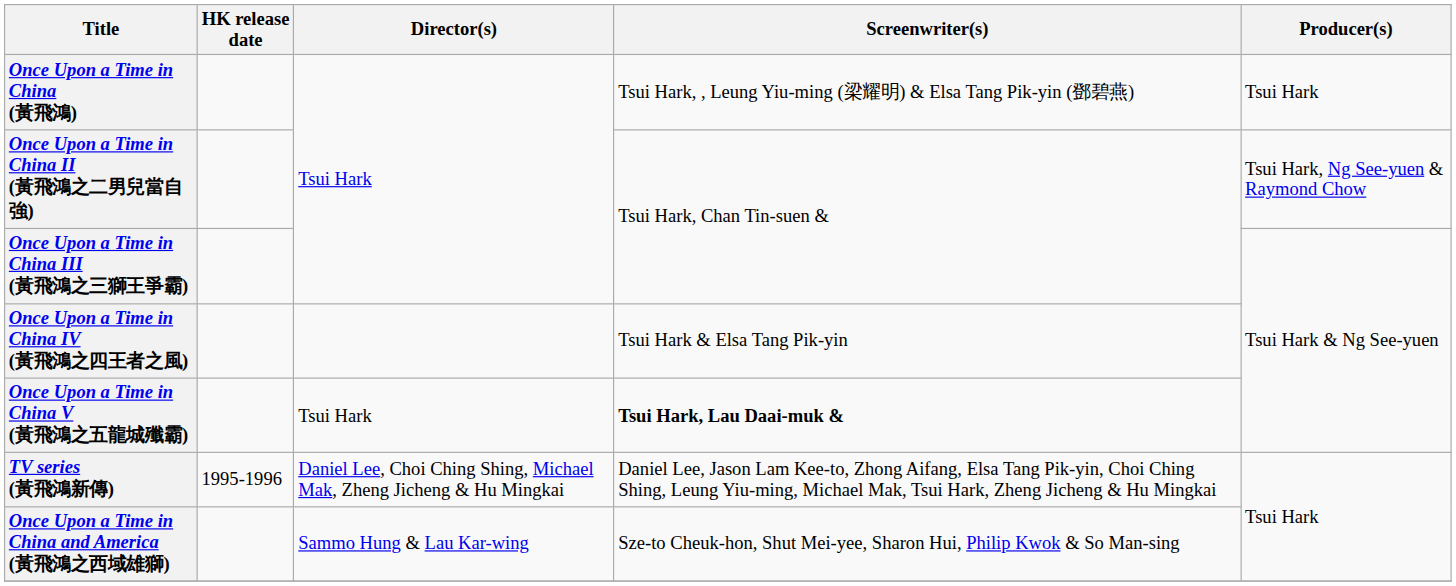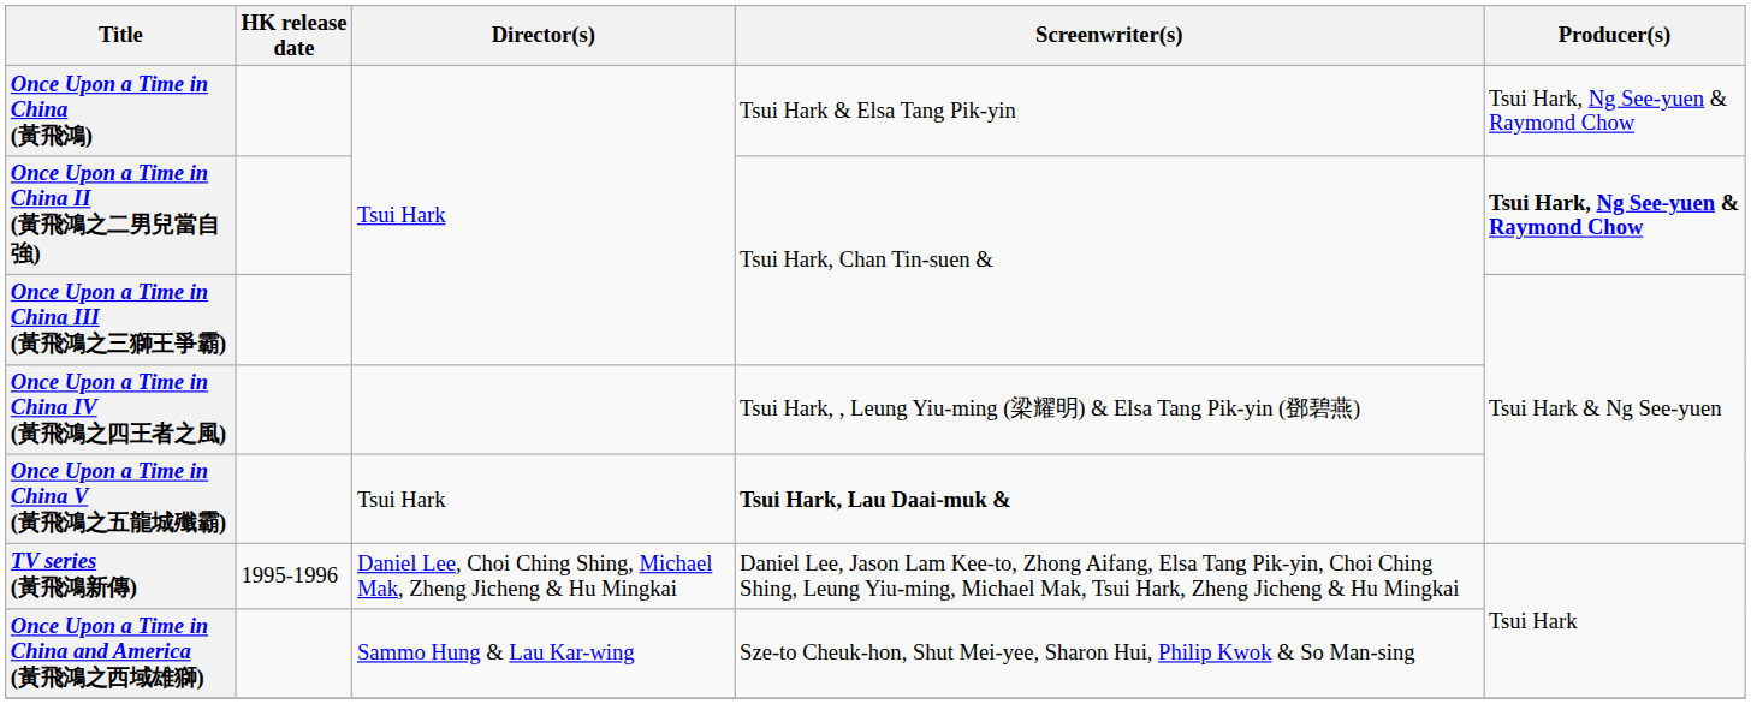 <table class="wikitable plainrowheaders">
 <tr>
 <th scope="col">Title</th>
 <th scope="col">HK release date</th>
 <th scope="col">Director(s)</th>
 <th scope="col">Screenwriter(s)</th>
 <th scope="col">Producer(s)</th>
 </tr>
 <tr>
 <th scope="row" style="text-align:left"><em><a href='#'>Once Upon a Time in China</a></em> <br>(黃飛鴻)</th>
 <td></td>
 <td rowspan="3"><a href='#'>Tsui Hark</a></td>
-<td>Tsui Hark, , Leung Yiu-ming (梁耀明) & Elsa Tang Pik-yin (鄧碧燕)</td>
-<td>Tsui Hark</td>
+<td>Tsui Hark & Elsa Tang Pik-yin</td>
+<td>Tsui Hark, <a href='#'>Ng See-yuen</a> & <a href='#'>Raymond Chow</a></td>
 </tr>
 <tr>
 <th scope="row" style="text-align:left"><em><a href='#'>Once Upon a Time in China II</a></em> <br>(黃飛鴻之二男兒當自強)</th>
 <td></td>
 <td rowspan="2">Tsui Hark, Chan Tin-suen & </td>
-<td>Tsui Hark, <a href='#'>Ng See-yuen</a> & <a href='#'>Raymond Chow</a></td>
+<td><strong>Tsui Hark, <a href='#'>Ng See-yuen</a> & <a href='#'>Raymond Chow</a></strong></td>
 </tr>
 <tr>
 <th scope="row" style="text-align:left"><em><a href='#'>Once Upon a Time in China III</a></em> <br>(黃飛鴻之三獅王爭霸)</th>
 <td></td>
 <td rowspan="3">Tsui Hark & Ng See-yuen</td>
 </tr>
 <tr>
 <th scope="row" style="text-align:left"><em><a href='#'>Once Upon a Time in China IV</a></em> <br>(黃飛鴻之四王者之風)</th>
 <td></td>
 <td></td>
-<td>Tsui Hark & Elsa Tang Pik-yin</td>
+<td>Tsui Hark, , Leung Yiu-ming (梁耀明) & Elsa Tang Pik-yin (鄧碧燕)</td>
 </tr>
 <tr>
 <th scope="row" style="text-align:left"><em><a href='#'>Once Upon a Time in China V</a></em> <br>(黃飛鴻之五龍城殲霸)</th>
 <td></td>
 <td>Tsui Hark</td>
 <td><strong>Tsui Hark, Lau Daai-muk & </strong></td>
 </tr>
 <tr>
 <th scope="row" style="text-align:left"><em><a href='#'>TV series</a></em> <br>(黃飛鴻新傳)</th>
 <td>1995-1996</td>
 <td><a href='#'>Daniel Lee</a>, Choi Ching Shing, <a href='#'>Michael Mak</a>, Zheng Jicheng & Hu Mingkai</td>
 <td>Daniel Lee, Jason Lam Kee-to, Zhong Aifang, Elsa Tang Pik-yin, Choi Ching Shing, Leung Yiu-ming, Michael Mak, Tsui Hark, Zheng Jicheng & Hu Mingkai</td>
 <td rowspan="2">Tsui Hark</td>
 </tr>
 <tr>
 <th scope="row" style="text-align:left"><em><a href='#'>Once Upon a Time in China and America</a></em> <br>(黃飛鴻之西域雄獅)</th>
 <td></td>
 <td><a href='#'>Sammo Hung</a> & <a href='#'>Lau Kar-wing</a></td>
 <td>Sze-to Cheuk-hon, Shut Mei-yee, Sharon Hui, <a href='#'>Philip Kwok</a> & So Man-sing</td>
 </tr>
 <tr>
 </tr>
 </table>
